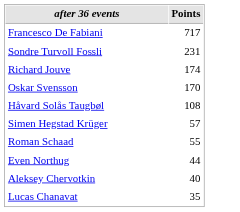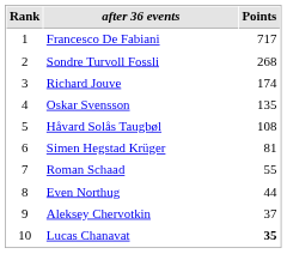 <table cellspacing="1" cellpadding="3" style="border:1px solid #AAAAAA;font-size:86%">
 <tr style="background-color: #E4E4E4;">
+<th style="border-bottom:1px solid #AAAAAA" width=10>Rank</th>
 <th style="border-bottom:1px solid #AAAAAA" width=200><em>after 36 events</em></th>
 <th style="border-bottom:1px solid #AAAAAA" width=20 align=right>Points</th>
 </tr>
 <tr>
+<td align=center>1</td>
 <td> <a href='#'>Francesco De Fabiani</a></td>
 <td align=right>717</td>
 </tr>
 <tr>
+<td align=center>2</td>
 <td> <a href='#'>Sondre Turvoll Fossli</a></td>
-<td align=right>231</td>
+<td align=right>268</td>
 </tr>
 <tr>
+<td align=center>3</td>
 <td> <a href='#'>Richard Jouve</a></td>
 <td align=right>174</td>
 </tr>
 <tr>
+<td align=center>4</td>
 <td> <a href='#'>Oskar Svensson</a></td>
-<td align=right>170</td>
+<td align=right>135</td>
 </tr>
 <tr>
+<td align=center>5</td>
 <td> <a href='#'>Håvard Solås Taugbøl</a></td>
 <td align=right>108</td>
 </tr>
 <tr>
+<td align=center>6</td>
 <td> <a href='#'>Simen Hegstad Krüger</a></td>
-<td align=right>57</td>
+<td align=right>81</td>
 </tr>
 <tr>
+<td align=center>7</td>
 <td> <a href='#'>Roman Schaad</a></td>
 <td align=right>55</td>
 </tr>
 <tr>
+<td align=center>8</td>
 <td> <a href='#'>Even Northug</a></td>
 <td align=right>44</td>
 </tr>
 <tr>
+<td align=center>9</td>
 <td> <a href='#'>Aleksey Chervotkin</a></td>
-<td align=right>40</td>
+<td align=right>37</td>
 </tr>
 <tr>
+<td align=center>10</td>
 <td> <a href='#'>Lucas Chanavat</a></td>
-<td align=right>35</td>
+<td align=right><strong>35</strong></td>
 </tr>
 </table>
